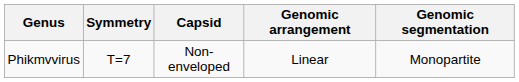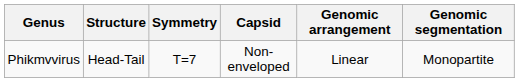 <table class="wikitable sortable" style="text-align:center">
 <tr>
 <th>Genus</th>
+<th>Structure</th>
 <th>Symmetry</th>
 <th>Capsid</th>
 <th>Genomic arrangement</th>
 <th>Genomic segmentation</th>
 </tr>
 <tr>
 <td>Phikmvvirus</td>
+<td>Head-Tail</td>
 <td>T=7</td>
 <td>Non-enveloped</td>
 <td>Linear</td>
 <td>Monopartite</td>
 </tr>
 </table>
